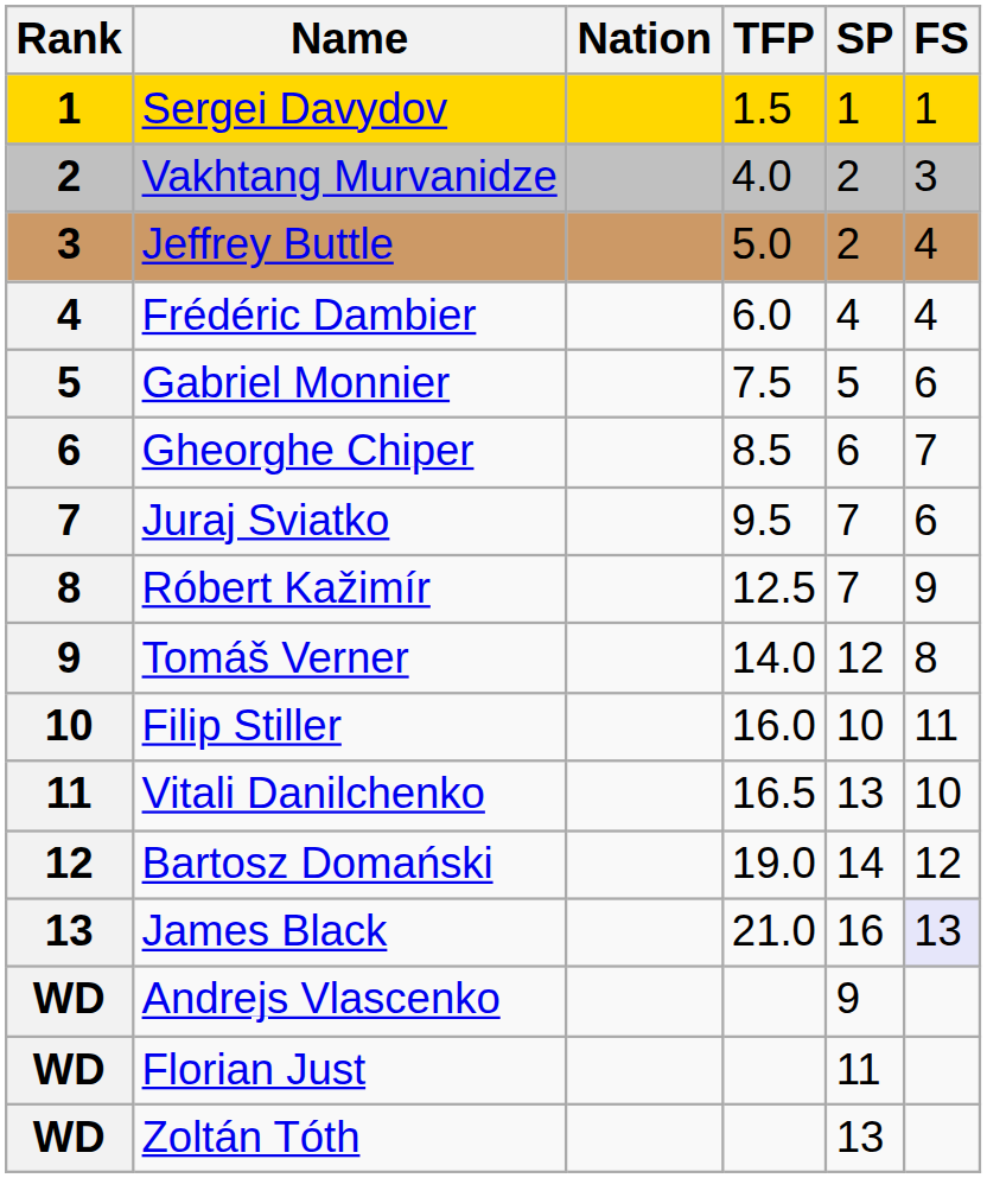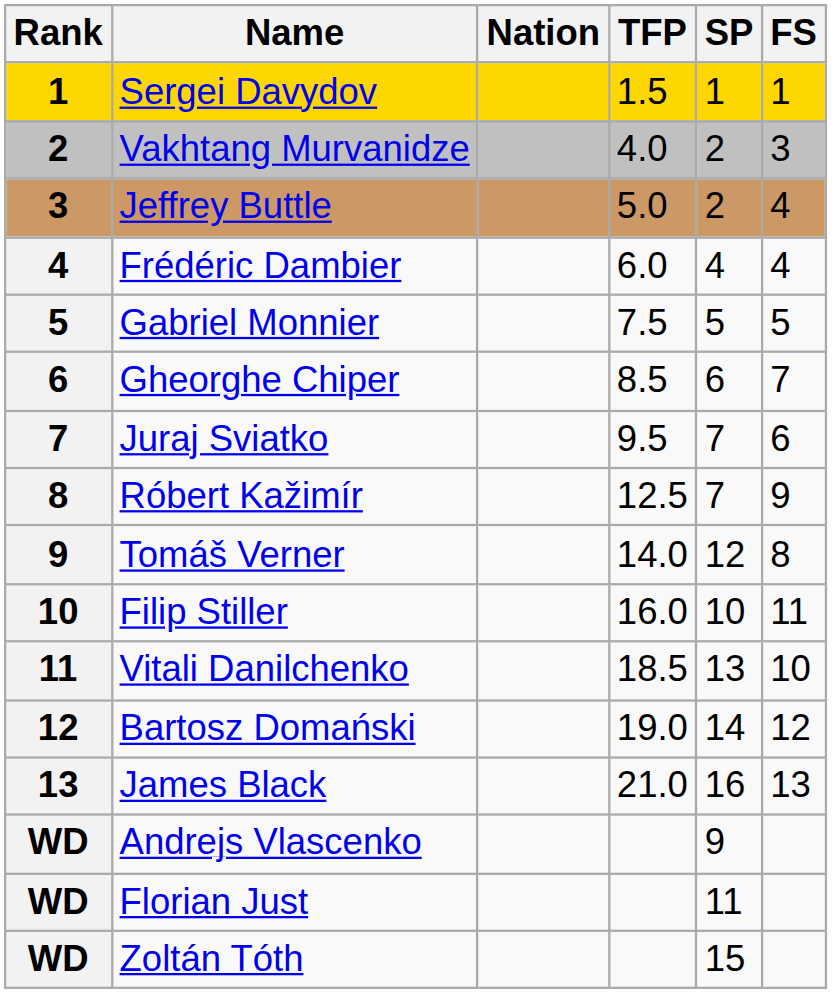 <table class="wikitable">
 <tr>
 <th>Rank</th>
 <th>Name</th>
 <th>Nation</th>
 <th>TFP</th>
 <th>SP</th>
 <th>FS</th>
 </tr>
 <tr bgcolor="gold">
 <td align="center"><strong>1</strong></td>
 <td><a href='#'>Sergei Davydov</a></td>
 <td></td>
 <td>1.5</td>
 <td>1</td>
 <td>1</td>
 </tr>
 <tr bgcolor="silver">
 <td align="center"><strong>2</strong></td>
 <td><a href='#'>Vakhtang Murvanidze</a></td>
 <td></td>
 <td>4.0</td>
 <td>2</td>
 <td>3</td>
 </tr>
 <tr bgcolor="cc9966">
 <td align="center"><strong>3</strong></td>
 <td><a href='#'>Jeffrey Buttle</a></td>
 <td></td>
 <td>5.0</td>
 <td>2</td>
 <td>4</td>
 </tr>
 <tr>
 <th>4</th>
 <td><a href='#'>Frédéric Dambier</a></td>
 <td></td>
 <td>6.0</td>
 <td>4</td>
 <td>4</td>
 </tr>
 <tr>
 <th>5</th>
 <td><a href='#'>Gabriel Monnier</a></td>
 <td></td>
 <td>7.5</td>
 <td>5</td>
-<td>6</td>
+<td>5</td>
 </tr>
 <tr>
 <th>6</th>
 <td><a href='#'>Gheorghe Chiper</a></td>
 <td></td>
 <td>8.5</td>
 <td>6</td>
 <td>7</td>
 </tr>
 <tr>
 <th>7</th>
 <td><a href='#'>Juraj Sviatko</a></td>
 <td></td>
 <td>9.5</td>
 <td>7</td>
 <td>6</td>
 </tr>
 <tr>
 <th>8</th>
 <td><a href='#'>Róbert Kažimír</a></td>
 <td></td>
 <td>12.5</td>
 <td>7</td>
 <td>9</td>
 </tr>
 <tr>
 <th>9</th>
 <td><a href='#'>Tomáš Verner</a></td>
 <td></td>
 <td>14.0</td>
 <td>12</td>
 <td>8</td>
 </tr>
 <tr>
 <th>10</th>
 <td><a href='#'>Filip Stiller</a></td>
 <td></td>
 <td>16.0</td>
 <td>10</td>
 <td>11</td>
 </tr>
 <tr>
 <th>11</th>
 <td><a href='#'>Vitali Danilchenko</a></td>
 <td></td>
-<td>16.5</td>
+<td>18.5</td>
 <td>13</td>
 <td>10</td>
 </tr>
 <tr>
 <th>12</th>
 <td><a href='#'>Bartosz Domański</a></td>
 <td></td>
 <td>19.0</td>
 <td>14</td>
 <td>12</td>
 </tr>
 <tr>
 <th>13</th>
 <td><a href='#'>James Black</a></td>
 <td></td>
 <td>21.0</td>
 <td>16</td>
-<td style="background: lavender;">13</td>
+<td>13</td>
 </tr>
 <tr>
 <th>WD</th>
 <td><a href='#'>Andrejs Vlascenko</a></td>
 <td></td>
 <td></td>
 <td>9</td>
 <td></td>
 </tr>
 <tr>
 <th>WD</th>
 <td><a href='#'>Florian Just</a></td>
 <td></td>
 <td></td>
 <td>11</td>
 <td></td>
 </tr>
 <tr>
 <th>WD</th>
 <td><a href='#'>Zoltán Tóth</a></td>
 <td></td>
 <td></td>
-<td>13</td>
+<td>15</td>
 <td></td>
 </tr>
 </table>
